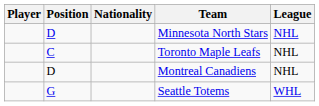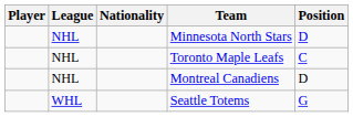 <table class="wikitable sortable">
 <tr>
 <th colspan=1>Player</th>
-<th colspan=1>Position</th>
+<th colspan=1>League</th>
 <th colspan=1>Nationality</th>
 <th colspan=1>Team</th>
-<th colspan=1>League</th>
+<th colspan=1>Position</th>
 </tr>
 <tr>
 <td></td>
-<td><a href='#'>D</a></td>
+<td><a href='#'>NHL</a></td>
 <td></td>
 <td><a href='#'>Minnesota North Stars</a></td>
-<td><a href='#'>NHL</a></td>
+<td><a href='#'>D</a></td>
 </tr>
 <tr>
 <td></td>
-<td><a href='#'>C</a></td>
+<td>NHL</td>
 <td></td>
 <td><a href='#'>Toronto Maple Leafs</a></td>
-<td>NHL</td>
+<td><a href='#'>C</a></td>
 </tr>
 <tr>
 <td></td>
-<td>D</td>
+<td>NHL</td>
 <td></td>
 <td><a href='#'>Montreal Canadiens</a></td>
-<td>NHL</td>
+<td>D</td>
 </tr>
 <tr>
 <td></td>
-<td><a href='#'>G</a></td>
+<td><a href='#'>WHL</a></td>
 <td></td>
 <td><a href='#'>Seattle Totems</a></td>
-<td><a href='#'>WHL</a></td>
+<td><a href='#'>G</a></td>
 </tr>
 </table>
